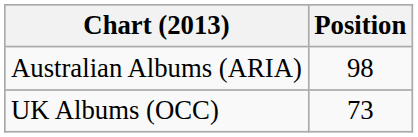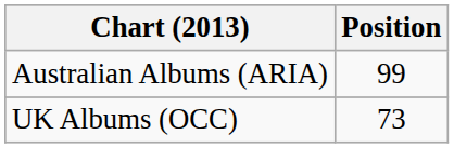 <table class="wikitable sortable plainrowheaders">
 <tr>
 <th scope="col">Chart (2013)</th>
 <th scope="col">Position</th>
 </tr>
 <tr>
 <td>Australian Albums (ARIA)</td>
-<td style="text-align:center;">98</td>
+<td style="text-align:center;">99</td>
 </tr>
 <tr>
 <td>UK Albums (OCC)</td>
 <td style="text-align:center;">73</td>
 </tr>
 </table>
